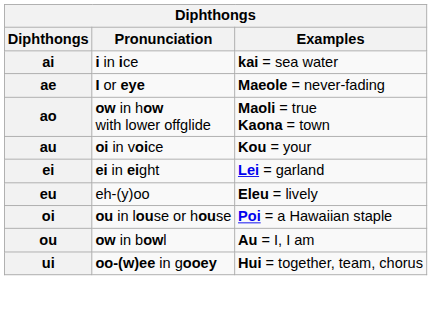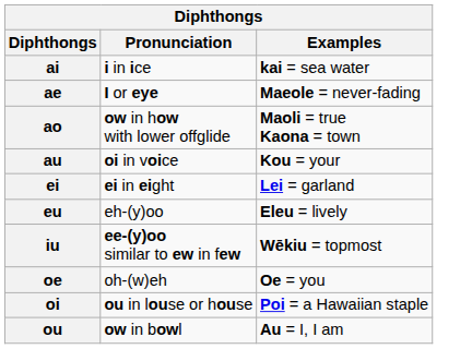 <table class="wikitable">
 <tr>
 <th colspan="3">Diphthongs</th>
 </tr>
 <tr>
 <th>Diphthongs</th>
 <th>Pronunciation</th>
 <th>Examples</th>
 </tr>
 <tr>
 <th>ai</th>
 <td><strong>i</strong> in <strong>i</strong>ce</td>
 <td><strong>kai</strong> = sea water</td>
 </tr>
 <tr>
 <th>ae</th>
 <td><strong>I</strong> or <strong>eye</strong></td>
 <td><strong>Maeole</strong> = never-fading</td>
 </tr>
 <tr>
 <th>ao</th>
 <td><strong>ow</strong> in h<strong>ow</strong><br>with lower offglide</td>
 <td><strong>Maoli</strong> = true<br><strong>Kaona</strong> = town</td>
 </tr>
 <tr>
 <th>au</th>
 <td><strong>oi</strong> in v<strong>oi</strong>ce</td>
 <td><strong>Kou</strong> = your</td>
 </tr>
 <tr>
 <th>ei</th>
 <td><strong>ei</strong> in <strong>ei</strong>ght</td>
 <td><strong><a href='#'>Lei</a></strong> = garland</td>
 </tr>
 <tr>
 <th>eu</th>
 <td>eh-(y)oo</td>
 <td><strong>Eleu</strong> = lively</td>
 </tr>
 <tr>
+<th>iu</th>
+<td><strong>ee-(y)oo</strong><br>similar to <strong>ew</strong> in f<strong>ew</strong></td>
+<td><strong>Wēkiu</strong> = topmost</td>
+</tr>
+<tr>
+<th>oe</th>
+<td>oh-(w)eh</td>
+<td><strong>Oe</strong> = you</td>
+</tr>
+<tr>
 <th>oi</th>
 <td><strong>ou</strong> in l<strong>ou</strong>se or h<strong>ou</strong>se</td>
 <td><strong><a href='#'>Poi</a></strong> = a Hawaiian staple</td>
 </tr>
 <tr>
 <th>ou</th>
 <td><strong>ow</strong> in b<strong>ow</strong>l</td>
 <td><strong>Au</strong> = I, I am</td>
 </tr>
-<tr>
-<th>ui</th>
-<td><strong>oo-(w)ee</strong> in g<strong>ooey</strong></td>
-<td><strong>Hui</strong> = together, team, chorus</td>
-</tr>
 </table>
